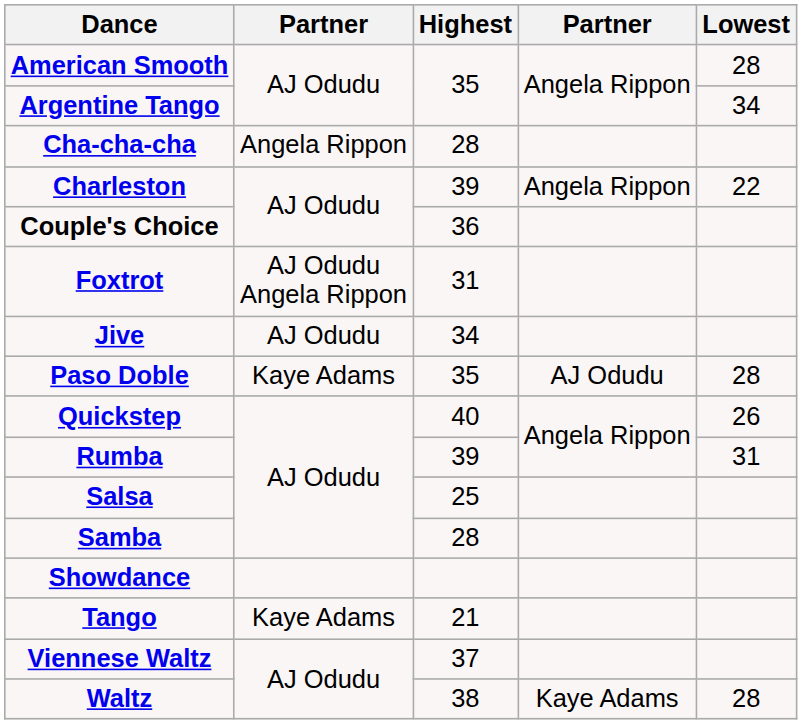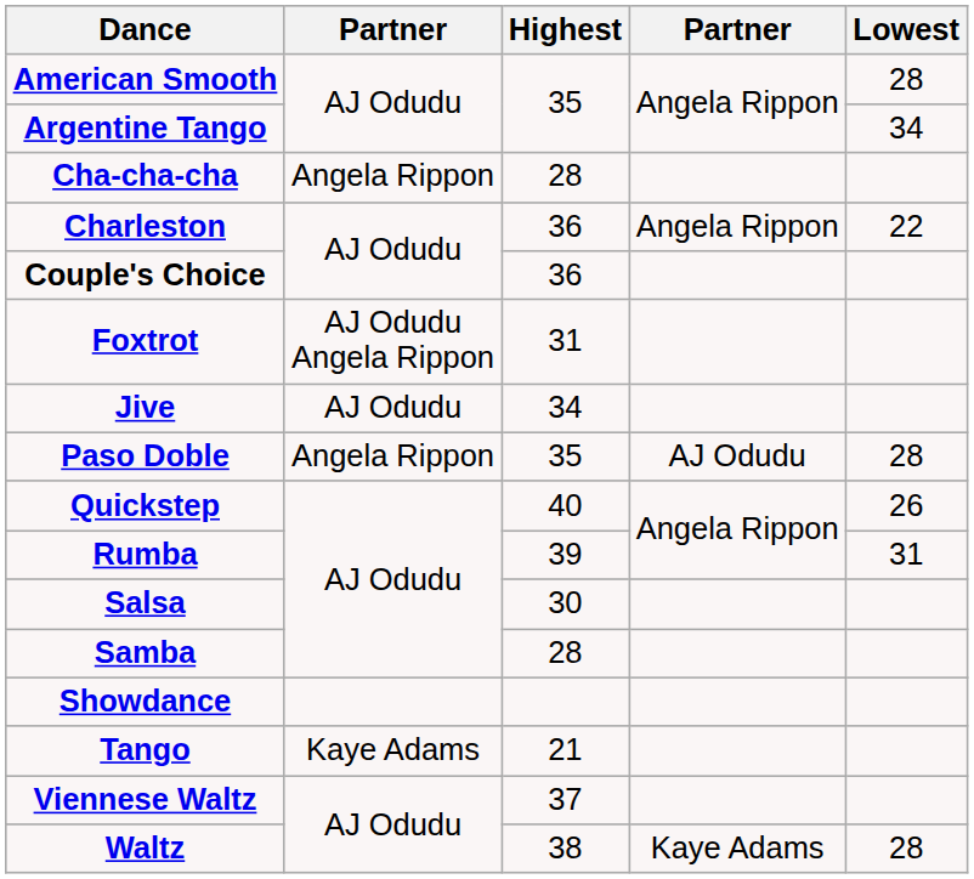 <table class="wikitable sortable collapsed">
 <tr style="text-align:Center; background:cc;">
 <th>Dance</th>
 <th>Partner</th>
 <th>Highest</th>
 <th>Partner</th>
 <th>Lowest</th>
 </tr>
 <tr style="text-align: center; background:#faf6f6">
 <td><strong><a href='#'>American Smooth</a></strong></td>
 <td rowspan="2">AJ Odudu</td>
 <td rowspan="2">35</td>
 <td rowspan="2">Angela Rippon</td>
 <td>28</td>
 </tr>
 <tr style="text-align: center; background:#faf6f6">
 <td><strong><a href='#'>Argentine Tango</a></strong></td>
 <td>34</td>
 </tr>
 <tr style="text-align: center; background:#faf6f6">
 <td><strong><a href='#'>Cha-cha-cha</a></strong></td>
 <td>Angela Rippon</td>
 <td>28</td>
 <td></td>
 <td></td>
 </tr>
 <tr style="text-align: center; background:#faf6f6">
 <td><strong><a href='#'>Charleston</a></strong></td>
 <td rowspan="2">AJ Odudu</td>
-<td>39</td>
+<td>36</td>
 <td>Angela Rippon</td>
 <td>22</td>
 </tr>
 <tr style="text-align: center; background:#faf6f6">
 <td><strong>Couple's Choice</strong></td>
 <td>36</td>
 <td></td>
 <td></td>
 </tr>
 <tr style="text-align: center; background:#faf6f6">
 <td><strong><a href='#'>Foxtrot</a></strong></td>
 <td>AJ Odudu<br>Angela Rippon</td>
 <td>31</td>
 <td></td>
 <td></td>
 </tr>
 <tr style="text-align: center; background:#faf6f6">
 <td><strong><a href='#'>Jive</a></strong></td>
 <td>AJ Odudu</td>
 <td>34</td>
 <td></td>
 <td></td>
 </tr>
 <tr style="text-align: center; background:#faf6f6">
 <td><strong><a href='#'>Paso Doble</a></strong></td>
-<td>Kaye Adams</td>
+<td>Angela Rippon</td>
 <td>35</td>
 <td>AJ Odudu</td>
 <td>28</td>
 </tr>
 <tr style="text-align: center; background:#faf6f6">
 <td><strong><a href='#'>Quickstep</a></strong></td>
 <td rowspan="4">AJ Odudu</td>
 <td>40</td>
 <td rowspan="2">Angela Rippon</td>
 <td>26</td>
 </tr>
 <tr style="text-align: center; background:#faf6f6">
 <td><strong><a href='#'>Rumba</a></strong></td>
 <td>39</td>
 <td>31</td>
 </tr>
 <tr style="text-align: center; background:#faf6f6">
 <td><strong><a href='#'>Salsa</a></strong></td>
-<td>25</td>
+<td>30</td>
 <td></td>
 <td></td>
 </tr>
 <tr style="text-align: center; background:#faf6f6">
 <td><strong><a href='#'>Samba</a></strong></td>
 <td>28</td>
 <td></td>
 <td></td>
 </tr>
 <tr style="text-align: center; background:#faf6f6">
 <td><strong><a href='#'>Showdance</a></strong></td>
 <td></td>
 <td></td>
 <td></td>
 <td></td>
 </tr>
 <tr style="text-align: center; background:#faf6f6">
 <td><strong><a href='#'>Tango</a></strong></td>
 <td>Kaye Adams</td>
 <td>21</td>
 <td></td>
 <td></td>
 </tr>
 <tr style="text-align: center; background:#faf6f6">
 <td><strong><a href='#'>Viennese Waltz</a></strong></td>
 <td rowspan="2">AJ Odudu</td>
 <td>37</td>
 <td></td>
 <td></td>
 </tr>
 <tr style="text-align: center; background:#faf6f6">
 <td><strong><a href='#'>Waltz</a></strong></td>
 <td>38</td>
 <td>Kaye Adams</td>
 <td>28</td>
 </tr>
 </table>
